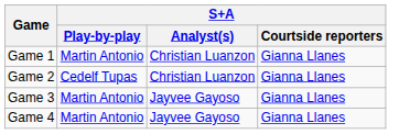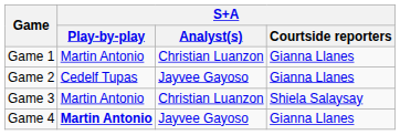 <table class="wikitable">
 <tr>
 <th rowspan="2">Game</th>
 <th colspan="3"><a href='#'>S+A</a></th>
 </tr>
 <tr>
 <th><a href='#'>Play-by-play</a></th>
 <th><a href='#'>Analyst(s)</a></th>
 <th>Courtside reporters</th>
 </tr>
 <tr>
 <td>Game 1</td>
 <td><a href='#'>Martin Antonio</a></td>
 <td><a href='#'>Christian Luanzon</a></td>
 <td><a href='#'>Gianna Llanes</a></td>
 </tr>
 <tr>
 <td>Game 2</td>
 <td><a href='#'>Cedelf Tupas</a></td>
-<td><a href='#'>Christian Luanzon</a></td>
+<td><a href='#'>Jayvee Gayoso</a></td>
 <td><a href='#'>Gianna Llanes</a></td>
 </tr>
 <tr>
 <td>Game 3</td>
 <td><a href='#'>Martin Antonio</a></td>
-<td><a href='#'>Jayvee Gayoso</a></td>
-<td><a href='#'>Gianna Llanes</a></td>
+<td><a href='#'>Christian Luanzon</a></td>
+<td><a href='#'>Shiela Salaysay</a></td>
 </tr>
 <tr>
 <td>Game 4</td>
-<td><a href='#'>Martin Antonio</a></td>
+<td><strong><a href='#'>Martin Antonio</a></strong></td>
 <td><a href='#'>Jayvee Gayoso</a></td>
 <td><a href='#'>Gianna Llanes</a></td>
 </tr>
 </table>
